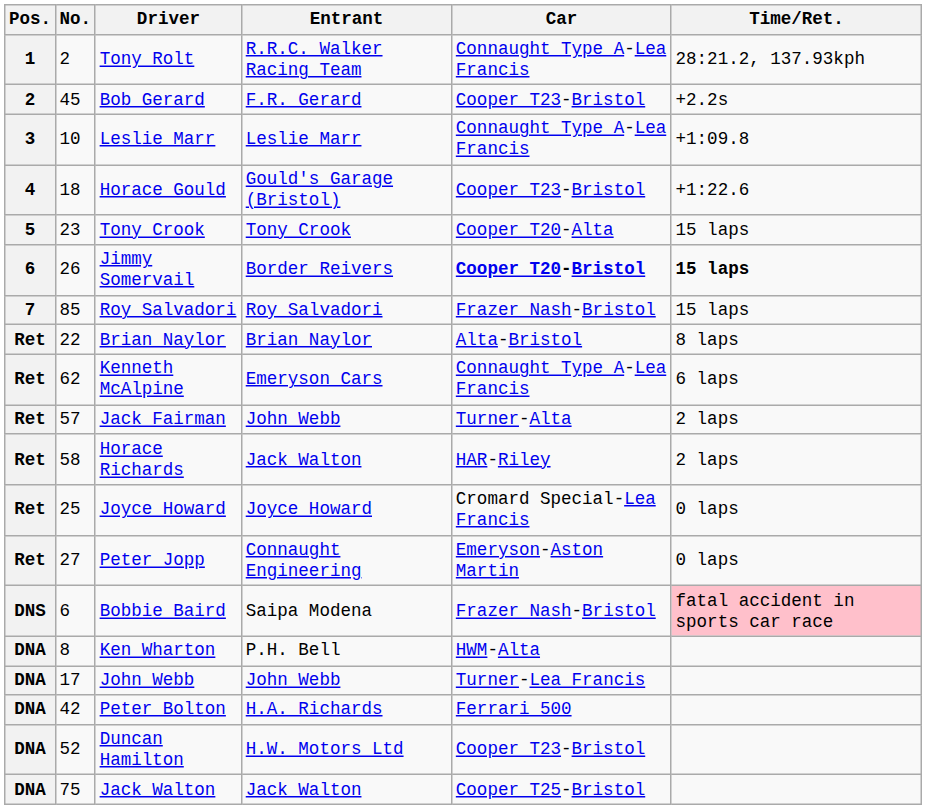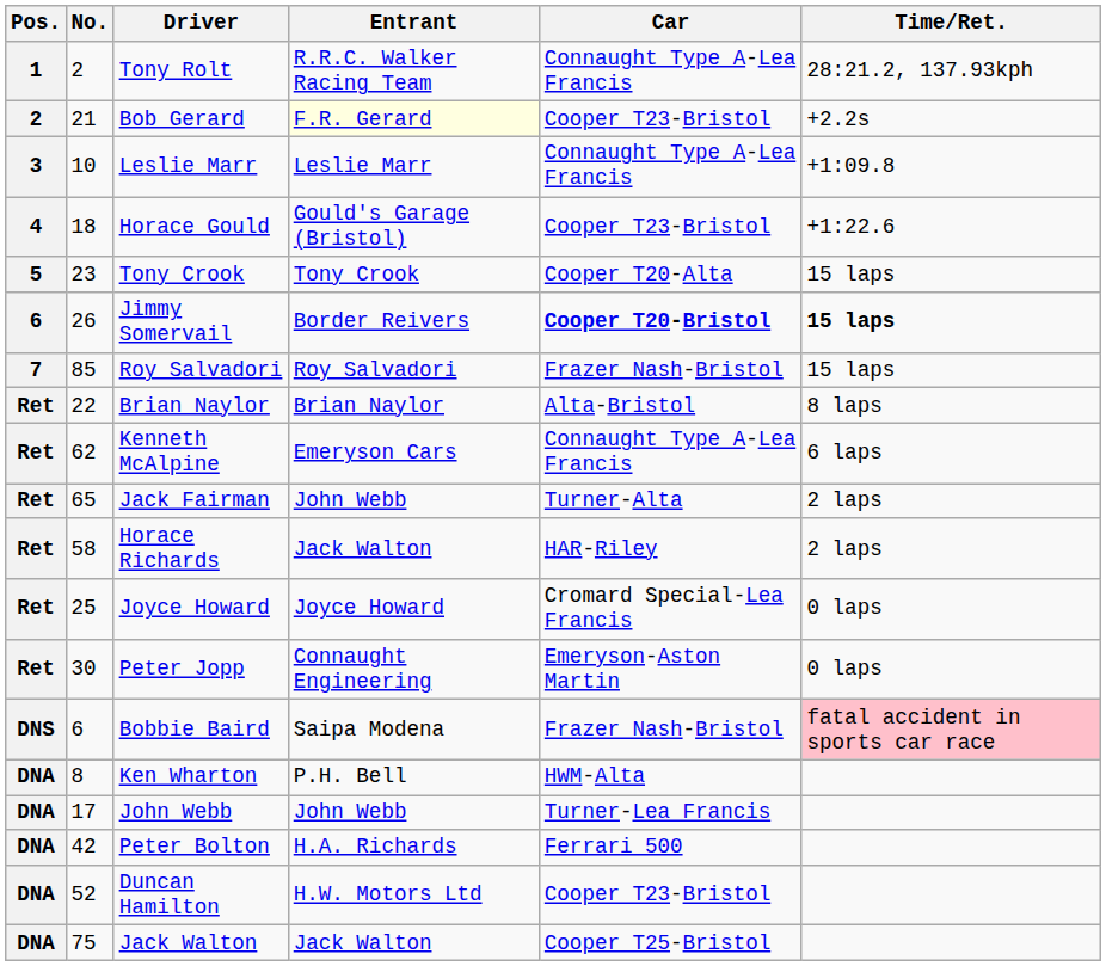 <table class="wikitable" style="font-size: 90%;">
 <tr>
 <th>Pos.</th>
 <th>No.</th>
 <th>Driver</th>
 <th>Entrant</th>
 <th>Car</th>
 <th>Time/Ret.</th>
 </tr>
 <tr>
 <th>1</th>
 <td>2</td>
 <td> <a href='#'>Tony Rolt</a></td>
 <td><a href='#'>R.R.C. Walker Racing Team</a></td>
 <td><a href='#'>Connaught Type A</a>-<a href='#'>Lea Francis</a></td>
 <td>28:21.2, 137.93kph</td>
 </tr>
 <tr>
 <th>2</th>
-<td>45</td>
+<td>21</td>
 <td> <a href='#'>Bob Gerard</a></td>
-<td><a href='#'>F.R. Gerard</a></td>
+<td style="background: lightyellow;"><a href='#'>F.R. Gerard</a></td>
 <td><a href='#'>Cooper T23</a>-<a href='#'>Bristol</a></td>
 <td>+2.2s</td>
 </tr>
 <tr>
 <th>3</th>
 <td>10</td>
 <td> <a href='#'>Leslie Marr</a></td>
 <td><a href='#'>Leslie Marr</a></td>
 <td><a href='#'>Connaught Type A</a>-<a href='#'>Lea Francis</a></td>
 <td>+1:09.8</td>
 </tr>
 <tr>
 <th>4</th>
 <td>18</td>
 <td> <a href='#'>Horace Gould</a></td>
 <td><a href='#'>Gould's Garage (Bristol)</a></td>
 <td><a href='#'>Cooper T23</a>-<a href='#'>Bristol</a></td>
 <td>+1:22.6</td>
 </tr>
 <tr>
 <th>5</th>
 <td>23</td>
 <td> <a href='#'>Tony Crook</a></td>
 <td><a href='#'>Tony Crook</a></td>
 <td><a href='#'>Cooper T20</a>-<a href='#'>Alta</a></td>
 <td>15 laps</td>
 </tr>
 <tr>
 <th>6</th>
 <td>26</td>
 <td> <a href='#'>Jimmy Somervail</a></td>
 <td><a href='#'>Border Reivers</a></td>
 <td><strong><a href='#'>Cooper T20</a>-<a href='#'>Bristol</a></strong></td>
 <td><strong>15 laps</strong></td>
 </tr>
 <tr>
 <th>7</th>
 <td>85</td>
 <td> <a href='#'>Roy Salvadori</a></td>
 <td><a href='#'>Roy Salvadori</a></td>
 <td><a href='#'>Frazer Nash</a>-<a href='#'>Bristol</a></td>
 <td>15 laps</td>
 </tr>
 <tr>
 <th>Ret</th>
 <td>22</td>
 <td> <a href='#'>Brian Naylor</a></td>
 <td><a href='#'>Brian Naylor</a></td>
 <td><a href='#'>Alta</a>-<a href='#'>Bristol</a></td>
 <td>8 laps</td>
 </tr>
 <tr>
 <th>Ret</th>
 <td>62</td>
 <td> <a href='#'>Kenneth McAlpine</a></td>
 <td><a href='#'>Emeryson Cars</a></td>
 <td><a href='#'>Connaught Type A</a>-<a href='#'>Lea Francis</a></td>
 <td>6 laps</td>
 </tr>
 <tr>
 <th>Ret</th>
-<td>57</td>
+<td>65</td>
 <td> <a href='#'>Jack Fairman</a></td>
 <td><a href='#'>John Webb</a></td>
 <td><a href='#'>Turner</a>-<a href='#'>Alta</a></td>
 <td>2 laps</td>
 </tr>
 <tr>
 <th>Ret</th>
 <td>58</td>
 <td> <a href='#'>Horace Richards</a></td>
 <td><a href='#'>Jack Walton</a></td>
 <td><a href='#'>HAR</a>-<a href='#'>Riley</a></td>
 <td>2 laps</td>
 </tr>
 <tr>
 <th>Ret</th>
 <td>25</td>
 <td> <a href='#'>Joyce Howard</a></td>
 <td><a href='#'>Joyce Howard</a></td>
 <td>Cromard Special-<a href='#'>Lea Francis</a></td>
 <td>0 laps</td>
 </tr>
 <tr>
 <th>Ret</th>
-<td>27</td>
+<td>30</td>
 <td> <a href='#'>Peter Jopp</a></td>
 <td><a href='#'>Connaught Engineering</a></td>
 <td><a href='#'>Emeryson</a>-<a href='#'>Aston Martin</a></td>
 <td>0 laps</td>
 </tr>
 <tr>
 <th>DNS</th>
 <td>6</td>
 <td> <a href='#'>Bobbie Baird</a></td>
 <td>Saipa Modena</td>
 <td><a href='#'>Frazer Nash</a>-<a href='#'>Bristol</a></td>
 <td style="background: pink;">fatal accident in sports car race</td>
 </tr>
 <tr>
 <th>DNA</th>
 <td>8</td>
 <td> <a href='#'>Ken Wharton</a></td>
 <td>P.H. Bell</td>
 <td><a href='#'>HWM</a>-<a href='#'>Alta</a></td>
 <td></td>
 </tr>
 <tr>
 <th>DNA</th>
 <td>17</td>
 <td> <a href='#'>John Webb</a></td>
 <td><a href='#'>John Webb</a></td>
 <td><a href='#'>Turner</a>-<a href='#'>Lea Francis</a></td>
 <td></td>
 </tr>
 <tr>
 <th>DNA</th>
 <td>42</td>
 <td> <a href='#'>Peter Bolton</a></td>
 <td><a href='#'>H.A. Richards</a></td>
 <td><a href='#'>Ferrari 500</a></td>
 <td></td>
 </tr>
 <tr>
 <th>DNA</th>
 <td>52</td>
 <td> <a href='#'>Duncan Hamilton</a></td>
 <td><a href='#'>H.W. Motors Ltd</a></td>
 <td><a href='#'>Cooper T23</a>-<a href='#'>Bristol</a></td>
 <td></td>
 </tr>
 <tr>
 <th>DNA</th>
 <td>75</td>
 <td> <a href='#'>Jack Walton</a></td>
 <td><a href='#'>Jack Walton</a></td>
 <td><a href='#'>Cooper T25</a>-<a href='#'>Bristol</a></td>
 <td></td>
 </tr>
 </table>
